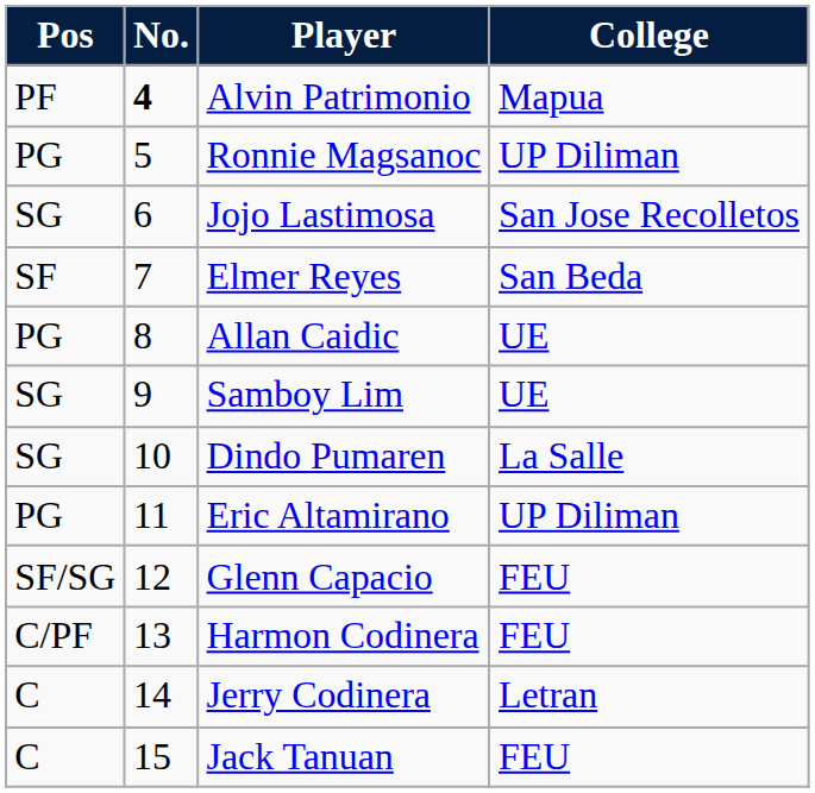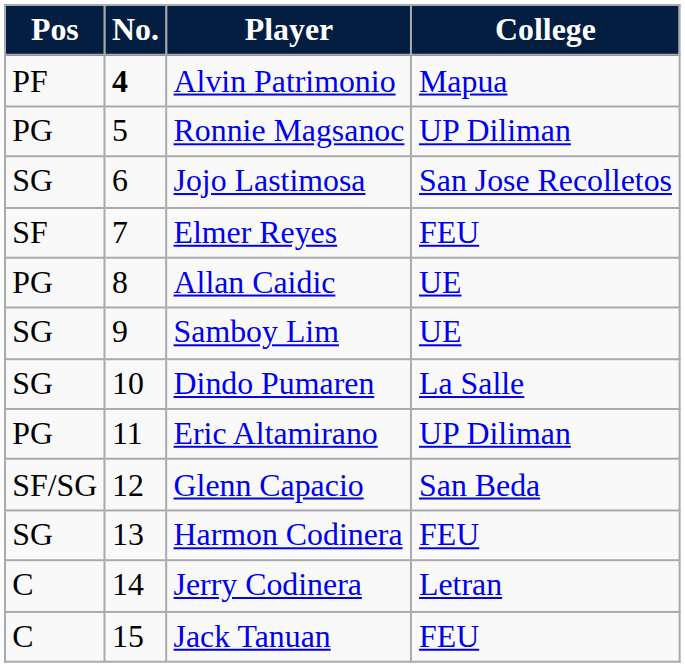 <table class="wikitable sortable">
 <tr>
 <th style="background:#041E42; color:#ffffff">Pos</th>
 <th style="background:#041E42; color:#ffffff">No.</th>
 <th style="background:#041E42; color:#ffffff">Player</th>
 <th style="background:#041E42; color:#ffffff">College</th>
 </tr>
 <tr>
 <td>PF</td>
 <td><strong>4</strong></td>
 <td><a href='#'>Alvin Patrimonio</a></td>
 <td><a href='#'>Mapua</a></td>
 </tr>
 <tr>
 <td>PG</td>
 <td>5</td>
 <td><a href='#'>Ronnie Magsanoc</a></td>
 <td><a href='#'>UP Diliman</a></td>
 </tr>
 <tr>
 <td>SG</td>
 <td>6</td>
 <td><a href='#'>Jojo Lastimosa</a></td>
 <td><a href='#'>San Jose Recolletos</a></td>
 </tr>
 <tr>
 <td>SF</td>
 <td>7</td>
 <td><a href='#'>Elmer Reyes</a></td>
-<td><a href='#'>San Beda</a></td>
+<td><a href='#'>FEU</a></td>
 </tr>
 <tr>
 <td>PG</td>
 <td>8</td>
 <td><a href='#'>Allan Caidic</a></td>
 <td><a href='#'>UE</a></td>
 </tr>
 <tr>
 <td>SG</td>
 <td>9</td>
 <td><a href='#'>Samboy Lim</a></td>
 <td><a href='#'>UE</a></td>
 </tr>
 <tr>
 <td>SG</td>
 <td>10</td>
 <td><a href='#'>Dindo Pumaren</a></td>
 <td><a href='#'>La Salle</a></td>
 </tr>
 <tr>
 <td>PG</td>
 <td>11</td>
 <td><a href='#'>Eric Altamirano</a></td>
 <td><a href='#'>UP Diliman</a></td>
 </tr>
 <tr>
 <td>SF/SG</td>
 <td>12</td>
 <td><a href='#'>Glenn Capacio</a></td>
-<td><a href='#'>FEU</a></td>
+<td><a href='#'>San Beda</a></td>
 </tr>
 <tr>
-<td>C/PF</td>
+<td>SG</td>
 <td>13</td>
 <td><a href='#'>Harmon Codinera</a></td>
 <td><a href='#'>FEU</a></td>
 </tr>
 <tr>
 <td>C</td>
 <td>14</td>
 <td><a href='#'>Jerry Codinera</a></td>
 <td><a href='#'>Letran</a></td>
 </tr>
 <tr>
 <td>C</td>
 <td>15</td>
 <td><a href='#'>Jack Tanuan</a></td>
 <td><a href='#'>FEU</a></td>
 </tr>
 </table>
